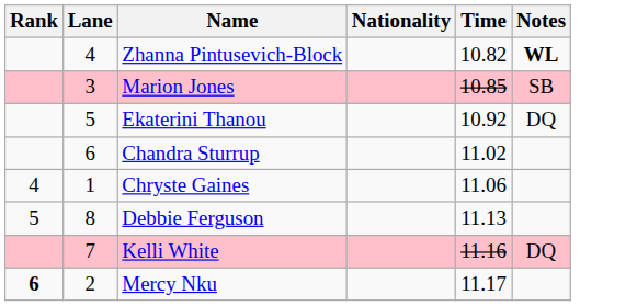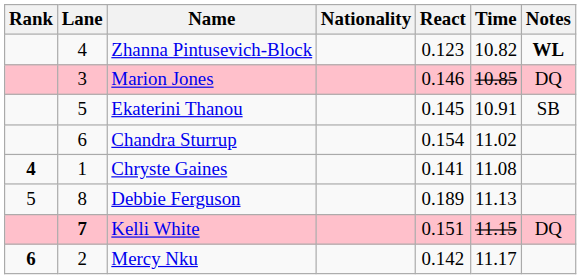 <table class="wikitable sortable" style="text-align:center">
 <tr>
 <th>Rank</th>
 <th>Lane</th>
 <th>Name</th>
 <th>Nationality</th>
+<th>React</th>
 <th>Time</th>
 <th>Notes</th>
 </tr>
 <tr>
 <td></td>
 <td>4</td>
 <td align="left"><a href='#'>Zhanna Pintusevich-Block</a></td>
 <td align=left></td>
+<td>0.123</td>
 <td>10.82</td>
 <td><strong>WL</strong></td>
 </tr>
 <tr bgcolor=pink>
 <td></td>
 <td>3</td>
 <td align="left"><a href='#'>Marion Jones</a></td>
 <td align=left></td>
+<td>0.146</td>
 <td><s>10.85 </s></td>
-<td>SB</td>
+<td>DQ</td>
 </tr>
 <tr>
 <td></td>
 <td>5</td>
 <td align="left"><a href='#'>Ekaterini Thanou</a></td>
 <td align=left></td>
-<td>10.92</td>
-<td>DQ</td>
+<td>0.145</td>
+<td>10.91</td>
+<td>SB</td>
 </tr>
 <tr>
 <td></td>
 <td>6</td>
 <td align="left"><a href='#'>Chandra Sturrup</a></td>
 <td align=left></td>
+<td>0.154</td>
 <td>11.02</td>
 <td></td>
 </tr>
 <tr>
-<td>4</td>
+<td><strong>4</strong></td>
 <td>1</td>
 <td align="left"><a href='#'>Chryste Gaines</a></td>
 <td align=left></td>
-<td>11.06</td>
+<td>0.141</td>
+<td>11.08</td>
 <td></td>
 </tr>
 <tr>
 <td>5</td>
 <td>8</td>
 <td align="left"><a href='#'>Debbie Ferguson</a></td>
 <td align=left></td>
+<td>0.189</td>
 <td>11.13</td>
 <td></td>
 </tr>
 <tr bgcolor=pink>
 <td></td>
-<td>7</td>
+<td><strong>7</strong></td>
 <td align="left"><a href='#'>Kelli White</a></td>
 <td align=left></td>
-<td><s>11.16 </s></td>
+<td>0.151</td>
+<td><s>11.15 </s></td>
 <td>DQ</td>
 </tr>
 <tr>
 <td><strong>6</strong></td>
 <td>2</td>
 <td align="left"><a href='#'>Mercy Nku</a></td>
 <td align=left></td>
+<td>0.142</td>
 <td>11.17</td>
 <td></td>
 </tr>
 </table>
